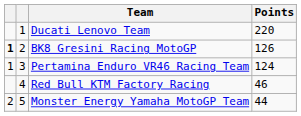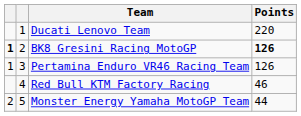 <table class="wikitable" style="font-size: 95%;">
 <tr>
 <th></th>
 <th></th>
 <th>Team</th>
 <th>Points</th>
 </tr>
 <tr>
 <td></td>
 <td align=center>1</td>
 <td> <a href='#'>Ducati Lenovo Team</a></td>
 <td align=left>220</td>
 </tr>
 <tr>
 <td><strong> 1</strong></td>
 <td align=center>2</td>
 <td> <a href='#'>BK8 Gresini Racing MotoGP</a></td>
-<td align=left>126</td>
+<td align=left><strong>126</strong></td>
 </tr>
 <tr>
 <td> 1</td>
 <td align=center>3</td>
 <td> <a href='#'>Pertamina Enduro VR46 Racing Team</a></td>
-<td align=left>124</td>
+<td align=left>126</td>
 </tr>
 <tr>
 <td></td>
 <td align=center>4</td>
 <td> <a href='#'>Red Bull KTM Factory Racing</a></td>
 <td align=left>46</td>
 </tr>
 <tr>
 <td> 2</td>
 <td align=center>5</td>
 <td> <a href='#'>Monster Energy Yamaha MotoGP Team</a></td>
 <td align=left>44</td>
 </tr>
 </table>
